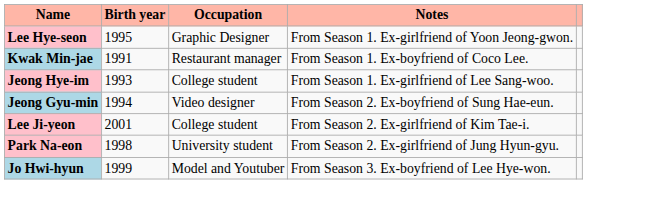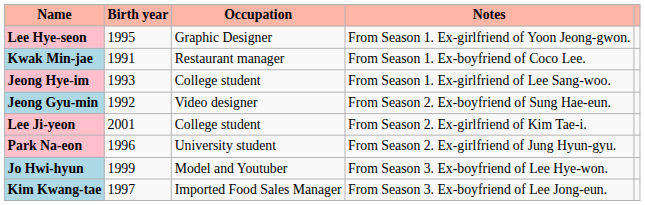 <table class="wikitable">
 <tr style="background:#FFB6A7; font-weight:bold; text-align:center">
 <td>Name</td>
 <td>Birth year</td>
 <td>Occupation</td>
 <td>Notes</td>
 <td></td>
 </tr>
 <tr>
 <td style="background:pink"><strong>Lee Hye-seon</strong></td>
 <td>1995</td>
 <td>Graphic Designer</td>
 <td>From Season 1. Ex-girlfriend of Yoon Jeong-gwon.</td>
 <td></td>
 </tr>
 <tr>
 <td style="background:lightblue"><strong>Kwak Min-jae</strong></td>
 <td>1991</td>
 <td>Restaurant manager</td>
 <td>From Season 1. Ex-boyfriend of Coco Lee.</td>
 <td></td>
 </tr>
 <tr>
 <td style="background:pink"><strong>Jeong Hye-im</strong></td>
 <td>1993</td>
 <td>College student <br></td>
 <td>From Season 1. Ex-girlfriend of Lee Sang-woo.</td>
 <td></td>
 </tr>
 <tr>
 <td style="background:lightblue"><strong>Jeong Gyu-min</strong></td>
-<td>1994</td>
+<td>1992</td>
 <td>Video designer <br></td>
 <td>From Season 2. Ex-boyfriend of Sung Hae-eun.</td>
 <td></td>
 </tr>
 <tr>
 <td style="background:pink"><strong>Lee Ji-yeon</strong></td>
 <td>2001</td>
 <td>College student <br></td>
 <td>From Season 2. Ex-girlfriend of Kim Tae-i.</td>
 <td></td>
 </tr>
 <tr>
 <td style="background:pink"><strong>Park Na-eon</strong></td>
-<td>1998</td>
+<td>1996</td>
 <td>University student <br></td>
 <td>From Season 2. Ex-girlfriend of Jung Hyun-gyu.</td>
 <td></td>
 </tr>
 <tr>
 <td style="background:lightblue"><strong>Jo Hwi-hyun</strong></td>
 <td>1999</td>
 <td>Model and Youtuber</td>
 <td>From Season 3. Ex-boyfriend of Lee Hye-won.</td>
 <td></td>
 </tr>
+<tr>
+<td style="background:lightblue"><strong>Kim Kwang-tae</strong></td>
+<td>1997</td>
+<td>Imported Food Sales Manager <br></td>
+<td>From Season 3. Ex-boyfriend of Lee Jong-eun.</td>
+<td></td>
+</tr>
 </table>
